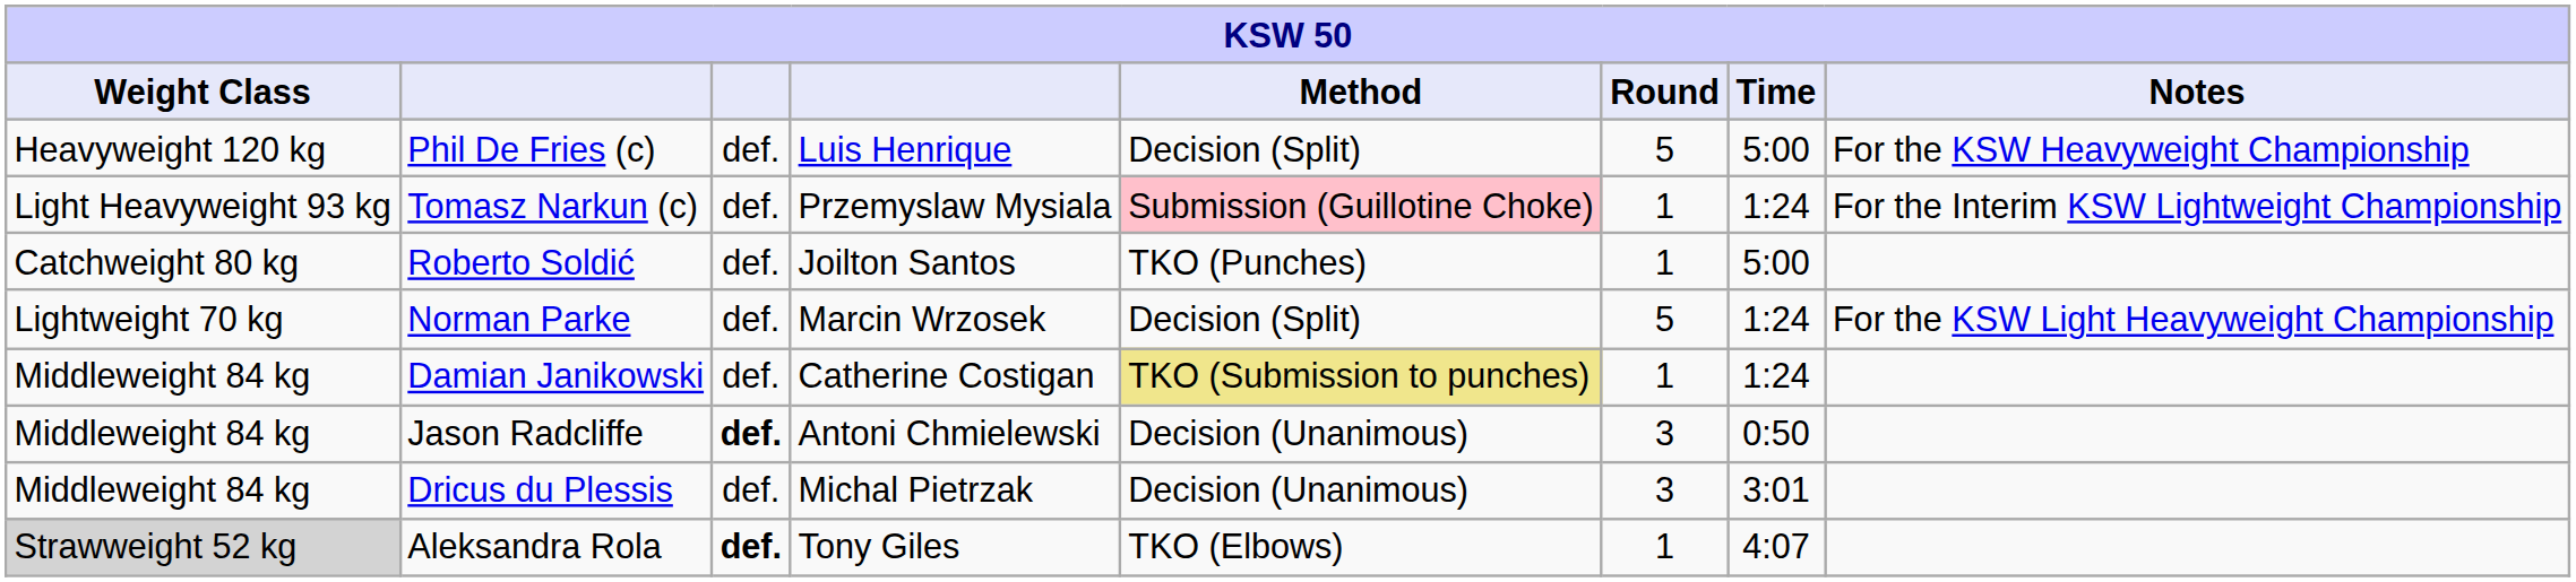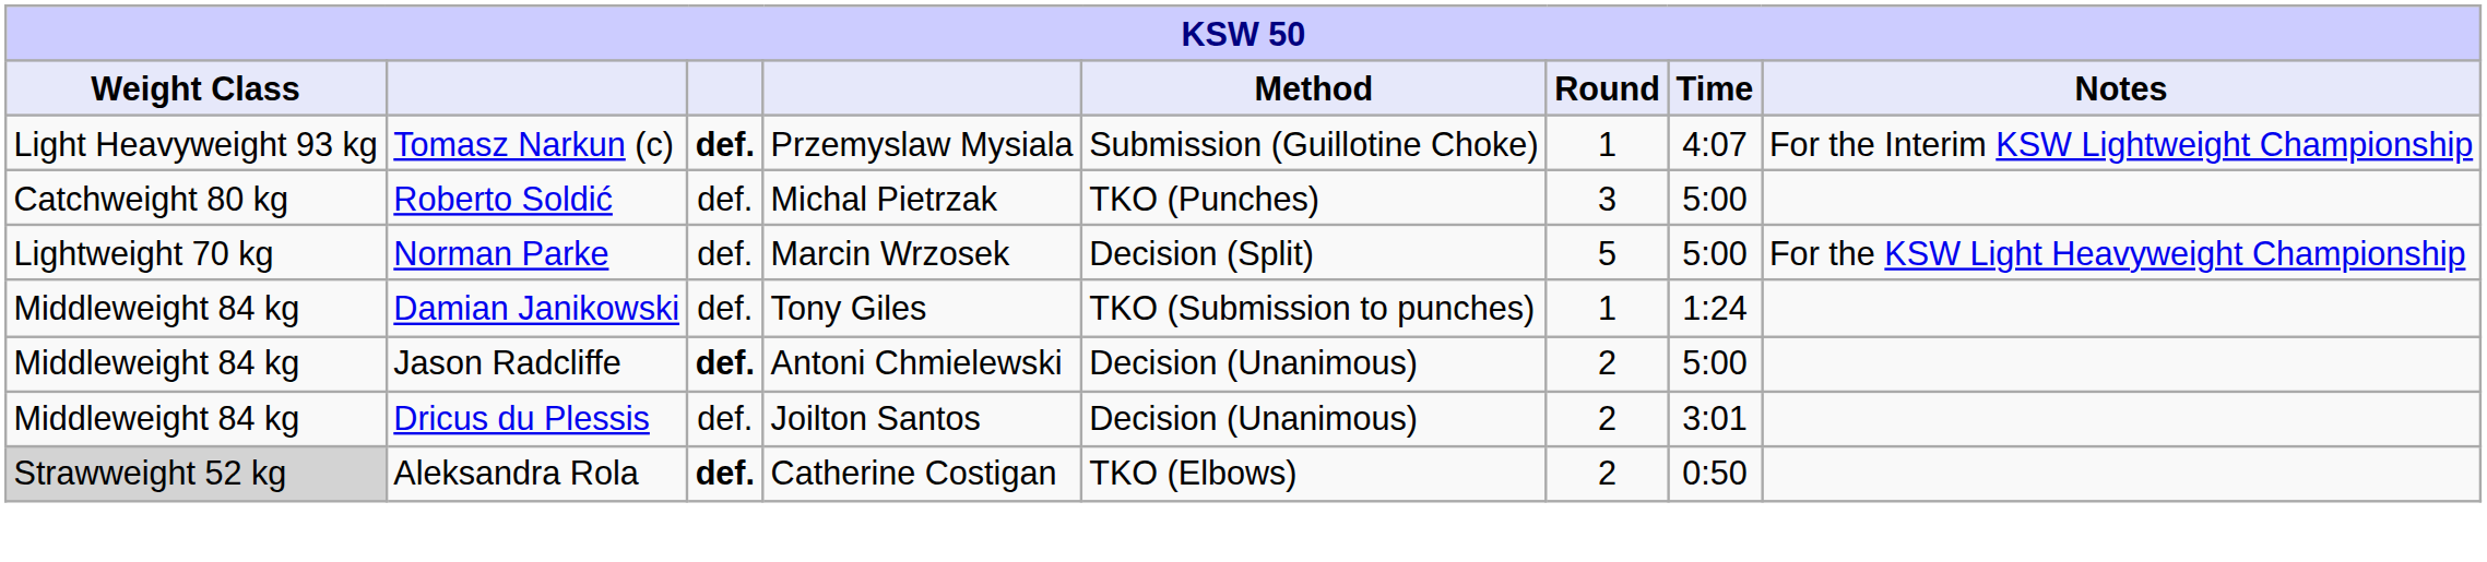 <table class="wikitable" style="font-size: 80%;">
 <tr>
 <th colspan="8" style="background-color: #ccf; color: #000080; text-align: center;"><strong>KSW 50</strong></th>
 </tr>
 <tr>
 <th colspan="1" style="background-color: #E6E8FA; color: #000000; text-align: center;">Weight Class</th>
 <th colspan="1" style="background-color: #E6E8FA; color: #000000; text-align: center;"></th>
 <th colspan="1" style="background-color: #E6E8FA; color: #000000; text-align: center;"></th>
 <th colspan="1" style="background-color: #E6E8FA; color: #000000; text-align: center;"></th>
 <th colspan="1" style="background-color: #E6E8FA; color: #000000; text-align: center;">Method</th>
 <th colspan="1" style="background-color: #E6E8FA; color: #000000; text-align: center;">Round</th>
 <th colspan="1" style="background-color: #E6E8FA; color: #000000; text-align: center;">Time</th>
 <th colspan="1" style="background-color: #E6E8FA; color: #000000; text-align: center;">Notes</th>
 </tr>
 <tr>
-<td>Heavyweight 120 kg</td>
-<td> <a href='#'>Phil De Fries</a> (c)</td>
-<td align=center>def.</td>
-<td> <a href='#'>Luis Henrique</a></td>
-<td>Decision (Split)</td>
-<td align=center>5</td>
-<td align=center>5:00</td>
-<td>For the <a href='#'>KSW Heavyweight Championship</a></td>
-</tr>
-<tr>
 <td>Light Heavyweight 93 kg</td>
 <td> <a href='#'>Tomasz Narkun</a> (c)</td>
-<td align=center>def.</td>
+<td align=center><strong>def.</strong></td>
 <td> Przemyslaw Mysiala</td>
-<td style="background: pink;">Submission (Guillotine Choke)</td>
+<td>Submission (Guillotine Choke)</td>
 <td align=center>1</td>
-<td align=center>1:24</td>
+<td align=center>4:07</td>
 <td>For the Interim <a href='#'>KSW Lightweight Championship</a></td>
 </tr>
 <tr>
 <td>Catchweight 80 kg</td>
 <td> <a href='#'>Roberto Soldić</a></td>
 <td align=center>def.</td>
-<td> Joilton Santos</td>
+<td> Michal Pietrzak</td>
 <td>TKO (Punches)</td>
-<td align=center>1</td>
+<td align=center>3</td>
 <td align=center>5:00</td>
 <td></td>
 </tr>
 <tr>
 <td>Lightweight 70 kg</td>
 <td> <a href='#'>Norman Parke</a></td>
 <td align=center>def.</td>
 <td> Marcin Wrzosek</td>
 <td>Decision (Split)</td>
 <td align=center>5</td>
-<td align=center>1:24</td>
+<td align=center>5:00</td>
 <td>For the <a href='#'>KSW Light Heavyweight Championship</a></td>
 </tr>
 <tr>
 <td>Middleweight 84 kg</td>
 <td> <a href='#'>Damian Janikowski</a></td>
 <td align=center>def.</td>
-<td> Catherine Costigan</td>
-<td style="background: khaki;">TKO (Submission to punches)</td>
+<td> Tony Giles</td>
+<td>TKO (Submission to punches)</td>
 <td align=center>1</td>
 <td align=center>1:24</td>
 <td></td>
 </tr>
 <tr>
 <td>Middleweight 84 kg</td>
 <td> Jason Radcliffe</td>
 <td align=center><strong>def.</strong></td>
 <td> Antoni Chmielewski</td>
 <td>Decision (Unanimous)</td>
-<td align=center>3</td>
-<td align=center>0:50</td>
+<td align=center>2</td>
+<td align=center>5:00</td>
 <td></td>
 </tr>
 <tr>
 <td>Middleweight 84 kg</td>
 <td> <a href='#'>Dricus du Plessis</a></td>
 <td align=center>def.</td>
-<td> Michal Pietrzak</td>
+<td> Joilton Santos</td>
 <td>Decision (Unanimous)</td>
-<td align=center>3</td>
+<td align=center>2</td>
 <td align=center>3:01</td>
 <td></td>
 </tr>
 <tr>
 <td style="background: lightgrey;">Strawweight 52 kg</td>
 <td> Aleksandra Rola</td>
 <td align=center><strong>def.</strong></td>
-<td> Tony Giles</td>
+<td> Catherine Costigan</td>
 <td>TKO (Elbows)</td>
-<td align=center>1</td>
-<td align=center>4:07</td>
+<td align=center>2</td>
+<td align=center>0:50</td>
 <td></td>
 </tr>
 </table>
